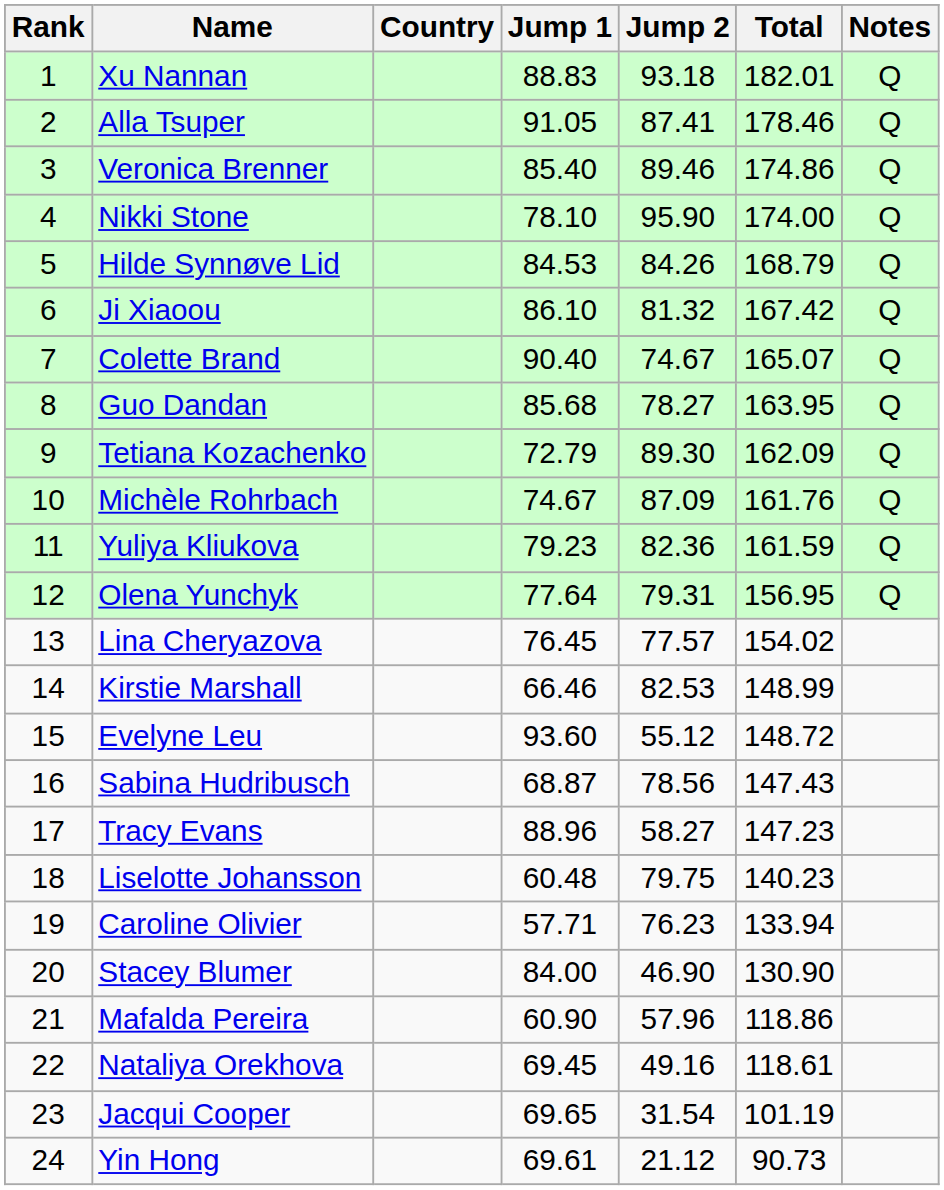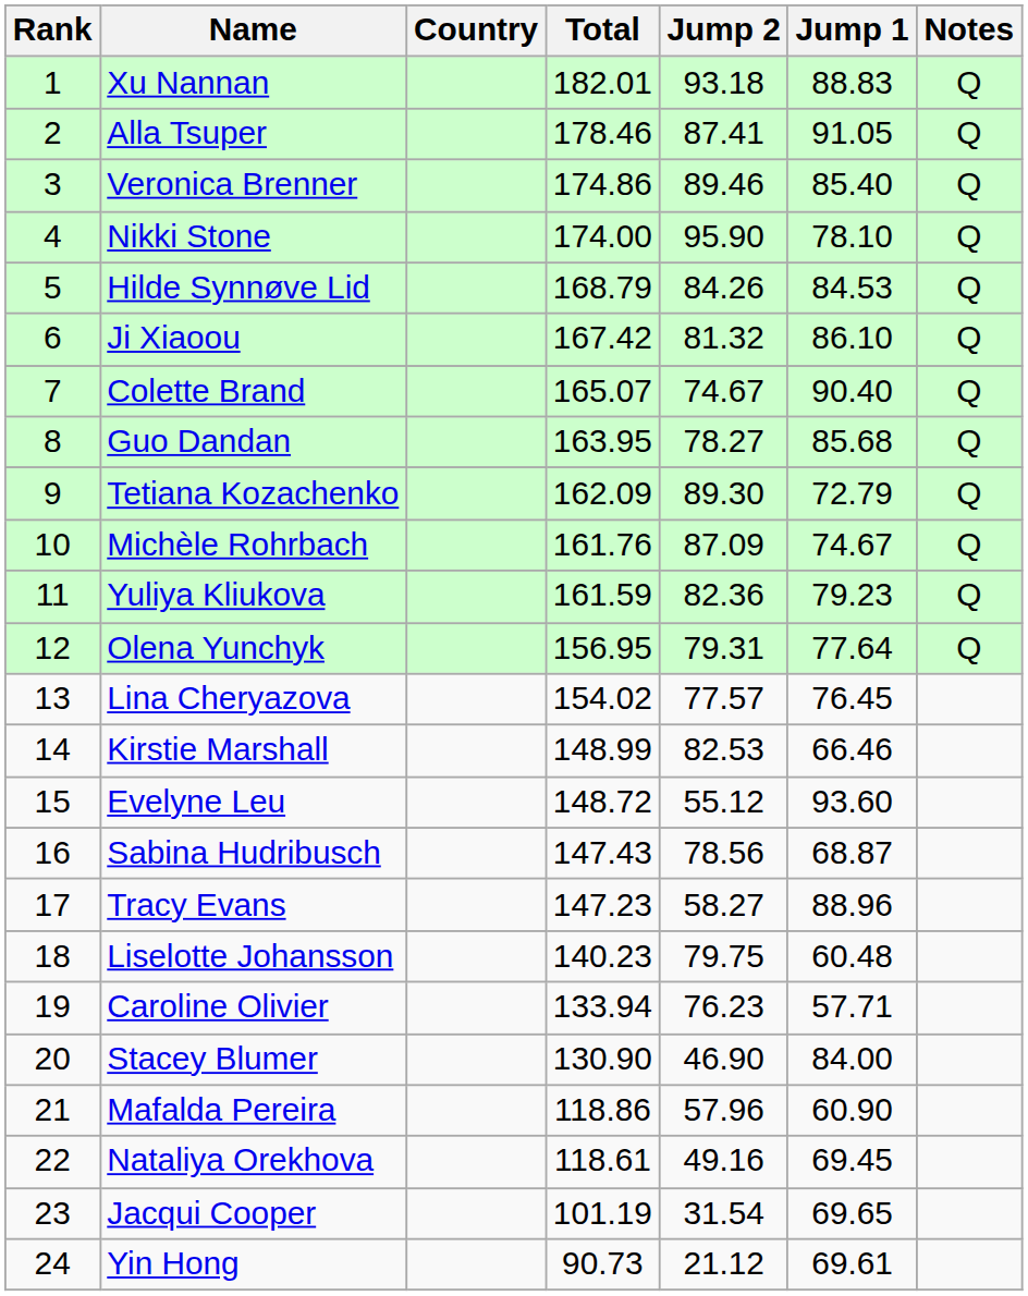 <table class="wikitable sortable" style="text-align:center">
 <tr>
 <th>Rank</th>
 <th>Name</th>
 <th>Country</th>
+<th>Total</th>
+<th>Jump 2</th>
 <th>Jump 1</th>
-<th>Jump 2</th>
-<th>Total</th>
 <th>Notes</th>
 </tr>
 <tr bgcolor="#ccffcc">
 <td>1</td>
 <td align=left><a href='#'>Xu Nannan</a></td>
 <td align=left></td>
+<td>182.01</td>
+<td>93.18</td>
 <td>88.83</td>
-<td>93.18</td>
-<td>182.01</td>
 <td>Q</td>
 </tr>
 <tr bgcolor=#ccffcc>
 <td>2</td>
 <td align=left><a href='#'>Alla Tsuper</a></td>
 <td align=left></td>
+<td>178.46</td>
+<td>87.41</td>
 <td>91.05</td>
-<td>87.41</td>
-<td>178.46</td>
 <td>Q</td>
 </tr>
 <tr bgcolor=#ccffcc>
 <td>3</td>
 <td align=left><a href='#'>Veronica Brenner</a></td>
 <td align=left></td>
+<td>174.86</td>
+<td>89.46</td>
 <td>85.40</td>
-<td>89.46</td>
-<td>174.86</td>
 <td>Q</td>
 </tr>
 <tr bgcolor=#ccffcc>
 <td>4</td>
 <td align=left><a href='#'>Nikki Stone</a></td>
 <td align=left></td>
+<td>174.00</td>
+<td>95.90</td>
 <td>78.10</td>
-<td>95.90</td>
-<td>174.00</td>
 <td>Q</td>
 </tr>
 <tr bgcolor=#ccffcc>
 <td>5</td>
 <td align=left><a href='#'>Hilde Synnøve Lid</a></td>
 <td align=left></td>
+<td>168.79</td>
+<td>84.26</td>
 <td>84.53</td>
-<td>84.26</td>
-<td>168.79</td>
 <td>Q</td>
 </tr>
 <tr bgcolor=#ccffcc>
 <td>6</td>
 <td align=left><a href='#'>Ji Xiaoou</a></td>
 <td align=left></td>
+<td>167.42</td>
+<td>81.32</td>
 <td>86.10</td>
-<td>81.32</td>
-<td>167.42</td>
 <td>Q</td>
 </tr>
 <tr bgcolor=#ccffcc>
 <td>7</td>
 <td align=left><a href='#'>Colette Brand</a></td>
 <td align=left></td>
+<td>165.07</td>
+<td>74.67</td>
 <td>90.40</td>
-<td>74.67</td>
-<td>165.07</td>
 <td>Q</td>
 </tr>
 <tr bgcolor=#ccffcc>
 <td>8</td>
 <td align=left><a href='#'>Guo Dandan</a></td>
 <td align=left></td>
+<td>163.95</td>
+<td>78.27</td>
 <td>85.68</td>
-<td>78.27</td>
-<td>163.95</td>
 <td>Q</td>
 </tr>
 <tr bgcolor=#ccffcc>
 <td>9</td>
 <td align=left><a href='#'>Tetiana Kozachenko</a></td>
 <td align=left></td>
+<td>162.09</td>
+<td>89.30</td>
 <td>72.79</td>
-<td>89.30</td>
-<td>162.09</td>
 <td>Q</td>
 </tr>
 <tr bgcolor=#ccffcc>
 <td>10</td>
 <td align=left><a href='#'>Michèle Rohrbach</a></td>
 <td align=left></td>
+<td>161.76</td>
+<td>87.09</td>
 <td>74.67</td>
-<td>87.09</td>
-<td>161.76</td>
 <td>Q</td>
 </tr>
 <tr bgcolor=#ccffcc>
 <td>11</td>
 <td align=left><a href='#'>Yuliya Kliukova</a></td>
 <td align=left></td>
+<td>161.59</td>
+<td>82.36</td>
 <td>79.23</td>
-<td>82.36</td>
-<td>161.59</td>
 <td>Q</td>
 </tr>
 <tr bgcolor=#ccffcc>
 <td>12</td>
 <td align=left><a href='#'>Olena Yunchyk</a></td>
 <td align=left></td>
+<td>156.95</td>
+<td>79.31</td>
 <td>77.64</td>
-<td>79.31</td>
-<td>156.95</td>
 <td>Q</td>
 </tr>
 <tr>
 <td>13</td>
 <td align=left><a href='#'>Lina Cheryazova</a></td>
 <td align=left></td>
+<td>154.02</td>
+<td>77.57</td>
 <td>76.45</td>
-<td>77.57</td>
-<td>154.02</td>
 <td></td>
 </tr>
 <tr>
 <td>14</td>
 <td align=left><a href='#'>Kirstie Marshall</a></td>
 <td align=left></td>
+<td>148.99</td>
+<td>82.53</td>
 <td>66.46</td>
-<td>82.53</td>
-<td>148.99</td>
 <td></td>
 </tr>
 <tr>
 <td>15</td>
 <td align=left><a href='#'>Evelyne Leu</a></td>
 <td align=left></td>
+<td>148.72</td>
+<td>55.12</td>
 <td>93.60</td>
-<td>55.12</td>
-<td>148.72</td>
 <td></td>
 </tr>
 <tr>
 <td>16</td>
 <td align=left><a href='#'>Sabina Hudribusch</a></td>
 <td align=left></td>
+<td>147.43</td>
+<td>78.56</td>
 <td>68.87</td>
-<td>78.56</td>
-<td>147.43</td>
 <td></td>
 </tr>
 <tr>
 <td>17</td>
 <td align=left><a href='#'>Tracy Evans</a></td>
 <td align=left></td>
+<td>147.23</td>
+<td>58.27</td>
 <td>88.96</td>
-<td>58.27</td>
-<td>147.23</td>
 <td></td>
 </tr>
 <tr>
 <td>18</td>
 <td align=left><a href='#'>Liselotte Johansson</a></td>
 <td align=left></td>
+<td>140.23</td>
+<td>79.75</td>
 <td>60.48</td>
-<td>79.75</td>
-<td>140.23</td>
 <td></td>
 </tr>
 <tr>
 <td>19</td>
 <td align=left><a href='#'>Caroline Olivier</a></td>
 <td align=left></td>
+<td>133.94</td>
+<td>76.23</td>
 <td>57.71</td>
-<td>76.23</td>
-<td>133.94</td>
 <td></td>
 </tr>
 <tr>
 <td>20</td>
 <td align=left><a href='#'>Stacey Blumer</a></td>
 <td align=left></td>
+<td>130.90</td>
+<td>46.90</td>
 <td>84.00</td>
-<td>46.90</td>
-<td>130.90</td>
 <td></td>
 </tr>
 <tr>
 <td>21</td>
 <td align=left><a href='#'>Mafalda Pereira</a></td>
 <td align=left></td>
+<td>118.86</td>
+<td>57.96</td>
 <td>60.90</td>
-<td>57.96</td>
-<td>118.86</td>
 <td></td>
 </tr>
 <tr>
 <td>22</td>
 <td align=left><a href='#'>Nataliya Orekhova</a></td>
 <td align=left></td>
+<td>118.61</td>
+<td>49.16</td>
 <td>69.45</td>
-<td>49.16</td>
-<td>118.61</td>
 <td></td>
 </tr>
 <tr>
 <td>23</td>
 <td align=left><a href='#'>Jacqui Cooper</a></td>
 <td align=left></td>
+<td>101.19</td>
+<td>31.54</td>
 <td>69.65</td>
-<td>31.54</td>
-<td>101.19</td>
 <td></td>
 </tr>
 <tr>
 <td>24</td>
 <td align=left><a href='#'>Yin Hong</a></td>
 <td align=left></td>
+<td>90.73</td>
+<td>21.12</td>
 <td>69.61</td>
-<td>21.12</td>
-<td>90.73</td>
 <td></td>
 </tr>
 </table>
